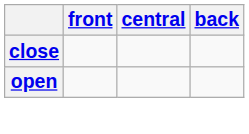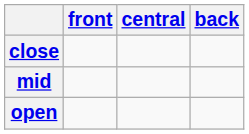 <table class="wikitable" style="text-align:center;">
 <tr>
 <th></th>
 <th><a href='#'>front</a></th>
 <th><a href='#'>central</a></th>
 <th><a href='#'>back</a></th>
 </tr>
 <tr>
 <th><a href='#'>close</a></th>
 <td></td>
 <td></td>
 <td></td>
 </tr>
 <tr>
+<th><a href='#'>mid</a></th>
+<td></td>
+<td></td>
+<td></td>
+</tr>
+<tr>
 <th><a href='#'>open</a></th>
 <td></td>
 <td></td>
 <td></td>
 </tr>
 </table>
